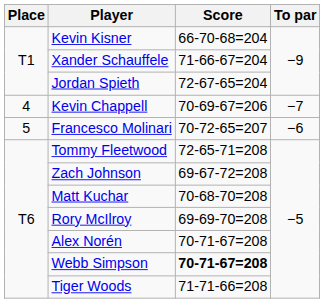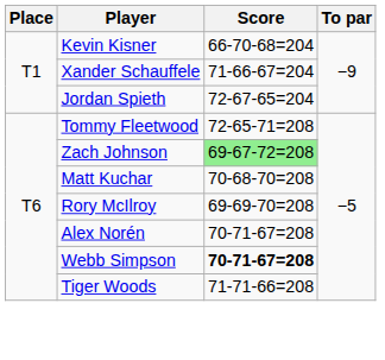 <table class="wikitable">
 <tr>
 <th>Place</th>
 <th>Player</th>
 <th>Score</th>
 <th>To par</th>
 </tr>
 <tr>
 <td rowspan=3 align=center>T1</td>
 <td> <a href='#'>Kevin Kisner</a></td>
 <td>66-70-68=204</td>
 <td rowspan=3 align=center>−9</td>
 </tr>
 <tr>
 <td> <a href='#'>Xander Schauffele</a></td>
 <td>71-66-67=204</td>
 </tr>
 <tr>
 <td> <a href='#'>Jordan Spieth</a></td>
 <td>72-67-65=204</td>
 </tr>
 <tr>
-<td align=center>4</td>
-<td> <a href='#'>Kevin Chappell</a></td>
-<td>70-69-67=206</td>
-<td align=center>−7</td>
-</tr>
-<tr>
-<td align=center>5</td>
-<td> <a href='#'>Francesco Molinari</a></td>
-<td>70-72-65=207</td>
-<td align=center>−6</td>
-</tr>
-<tr>
 <td rowspan=7 align=center>T6</td>
 <td> <a href='#'>Tommy Fleetwood</a></td>
 <td>72-65-71=208</td>
 <td rowspan=7 align=center>−5</td>
 </tr>
 <tr>
 <td> <a href='#'>Zach Johnson</a></td>
-<td>69-67-72=208</td>
+<td style="background: lightgreen;">69-67-72=208</td>
 </tr>
 <tr>
 <td> <a href='#'>Matt Kuchar</a></td>
 <td>70-68-70=208</td>
 </tr>
 <tr>
 <td> <a href='#'>Rory McIlroy</a></td>
 <td>69-69-70=208</td>
 </tr>
 <tr>
 <td> <a href='#'>Alex Norén</a></td>
 <td>70-71-67=208</td>
 </tr>
 <tr>
 <td> <a href='#'>Webb Simpson</a></td>
 <td><strong>70-71-67=208</strong></td>
 </tr>
 <tr>
 <td> <a href='#'>Tiger Woods</a></td>
 <td>71-71-66=208</td>
 </tr>
 </table>
